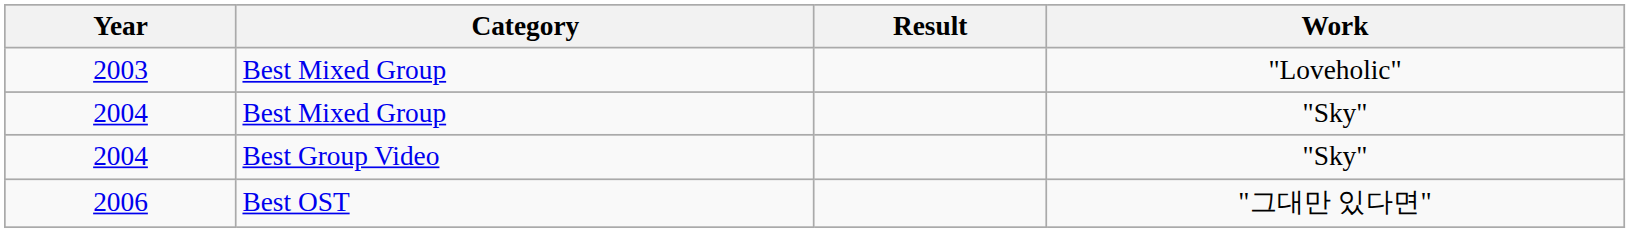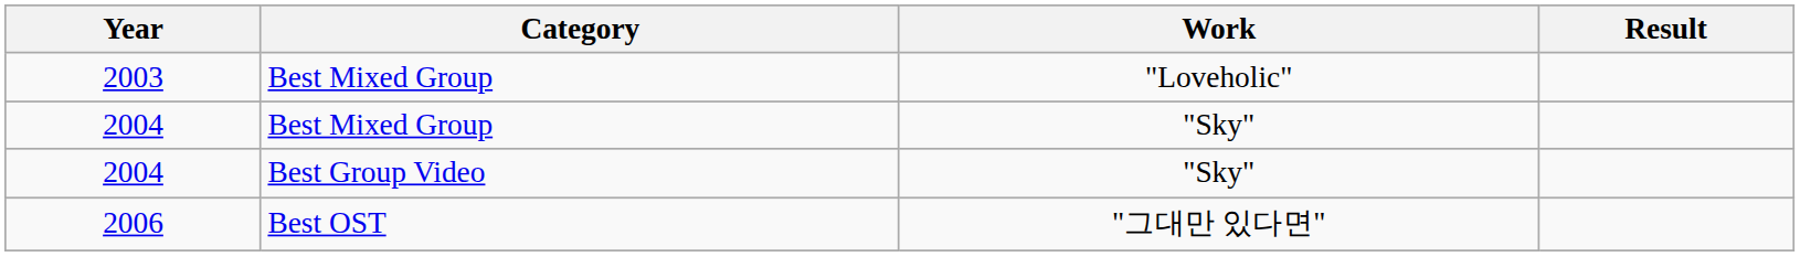 <table | width="75%" class="wikitable sortable">
 <tr>
 <th width="10%">Year</th>
 <th width="25%">Category</th>
+<th width="25%">Work</th>
 <th width="10%">Result</th>
-<th width="25%">Work</th>
 </tr>
 <tr>
 <td align="center"><a href='#'>2003</a></td>
 <td><a href='#'>Best Mixed Group</a></td>
+<td align="center">"Loveholic"</td>
 <td></td>
-<td align="center">"Loveholic"</td>
 </tr>
 <tr>
 <td align="center"><a href='#'>2004</a></td>
 <td><a href='#'>Best Mixed Group</a></td>
+<td align="center">"Sky"</td>
 <td></td>
-<td align="center">"Sky"</td>
 </tr>
 <tr>
 <td align="center"><a href='#'>2004</a></td>
 <td><a href='#'>Best Group Video</a></td>
+<td align="center">"Sky"</td>
 <td></td>
-<td align="center">"Sky"</td>
 </tr>
 <tr>
 <td align="center"><a href='#'>2006</a></td>
 <td><a href='#'>Best OST</a></td>
+<td align="center">"그대만 있다면"</td>
 <td></td>
-<td align="center">"그대만 있다면"</td>
 </tr>
 </table>
